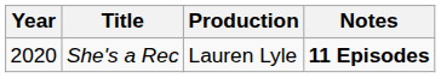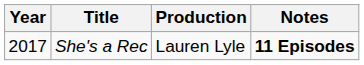 <table class="wikitable">
 <tr>
 <th>Year</th>
 <th>Title</th>
 <th>Production</th>
 <th>Notes</th>
 </tr>
 <tr>
-<td>2020</td>
+<td>2017</td>
 <td><em>She's a Rec<strong></td>
 <td>Lauren Lyle</td>
 <td><strong>11 Episodes</strong></td>
 </tr>
 </table>
